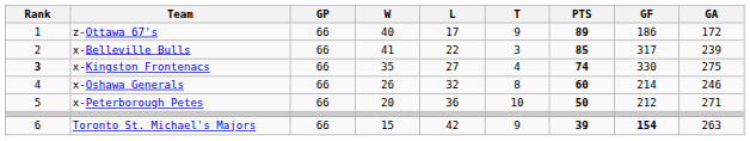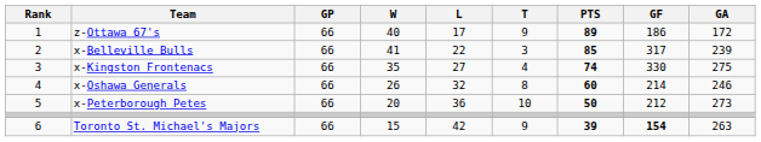 <table class="wikitable sortable" style="text-align:center">
 <tr>
 <th width="7.5%">Rank</th>
 <th width="25.5%">Team</th>
 <th width="7.5%">GP</th>
 <th width="7.5%">W</th>
 <th width="7.5%">L</th>
 <th width="7.5%">T</th>
 <th width="7.5%">PTS</th>
 <th width="7.5%">GF</th>
 <th width="7.5%">GA</th>
 </tr>
 <tr>
 <td>1</td>
 <td align=left>z-<a href='#'>Ottawa 67's</a></td>
 <td>66</td>
 <td>40</td>
 <td>17</td>
 <td>9</td>
 <td><strong>89</strong></td>
 <td>186</td>
 <td>172</td>
 </tr>
 <tr>
 <td>2</td>
 <td align=left>x-<a href='#'>Belleville Bulls</a></td>
 <td>66</td>
 <td>41</td>
 <td>22</td>
 <td>3</td>
 <td><strong>85</strong></td>
 <td>317</td>
 <td>239</td>
 </tr>
 <tr>
-<td><strong>3</strong></td>
+<td>3</td>
 <td align=left>x-<a href='#'>Kingston Frontenacs</a></td>
 <td>66</td>
 <td>35</td>
 <td>27</td>
 <td>4</td>
 <td><strong>74</strong></td>
 <td>330</td>
 <td>275</td>
 </tr>
 <tr>
 <td>4</td>
 <td align=left>x-<a href='#'>Oshawa Generals</a></td>
 <td>66</td>
 <td>26</td>
 <td>32</td>
 <td>8</td>
 <td><strong>60</strong></td>
 <td>214</td>
 <td>246</td>
 </tr>
 <tr>
 <td>5</td>
 <td align=left>x-<a href='#'>Peterborough Petes</a></td>
 <td>66</td>
 <td>20</td>
 <td>36</td>
 <td>10</td>
 <td><strong>50</strong></td>
 <td>212</td>
-<td>271</td>
+<td>273</td>
 </tr>
 <tr style="background-color:#cccccc;">
 <td></td>
 <td></td>
 <td></td>
 <td></td>
 <td></td>
 <td></td>
 <td></td>
 <td></td>
 <td></td>
 </tr>
 <tr>
 <td>6</td>
 <td align=left><a href='#'>Toronto St. Michael's Majors</a></td>
 <td>66</td>
 <td>15</td>
 <td>42</td>
 <td>9</td>
 <td><strong>39</strong></td>
 <td><strong>154</strong></td>
 <td>263</td>
 </tr>
 </table>
